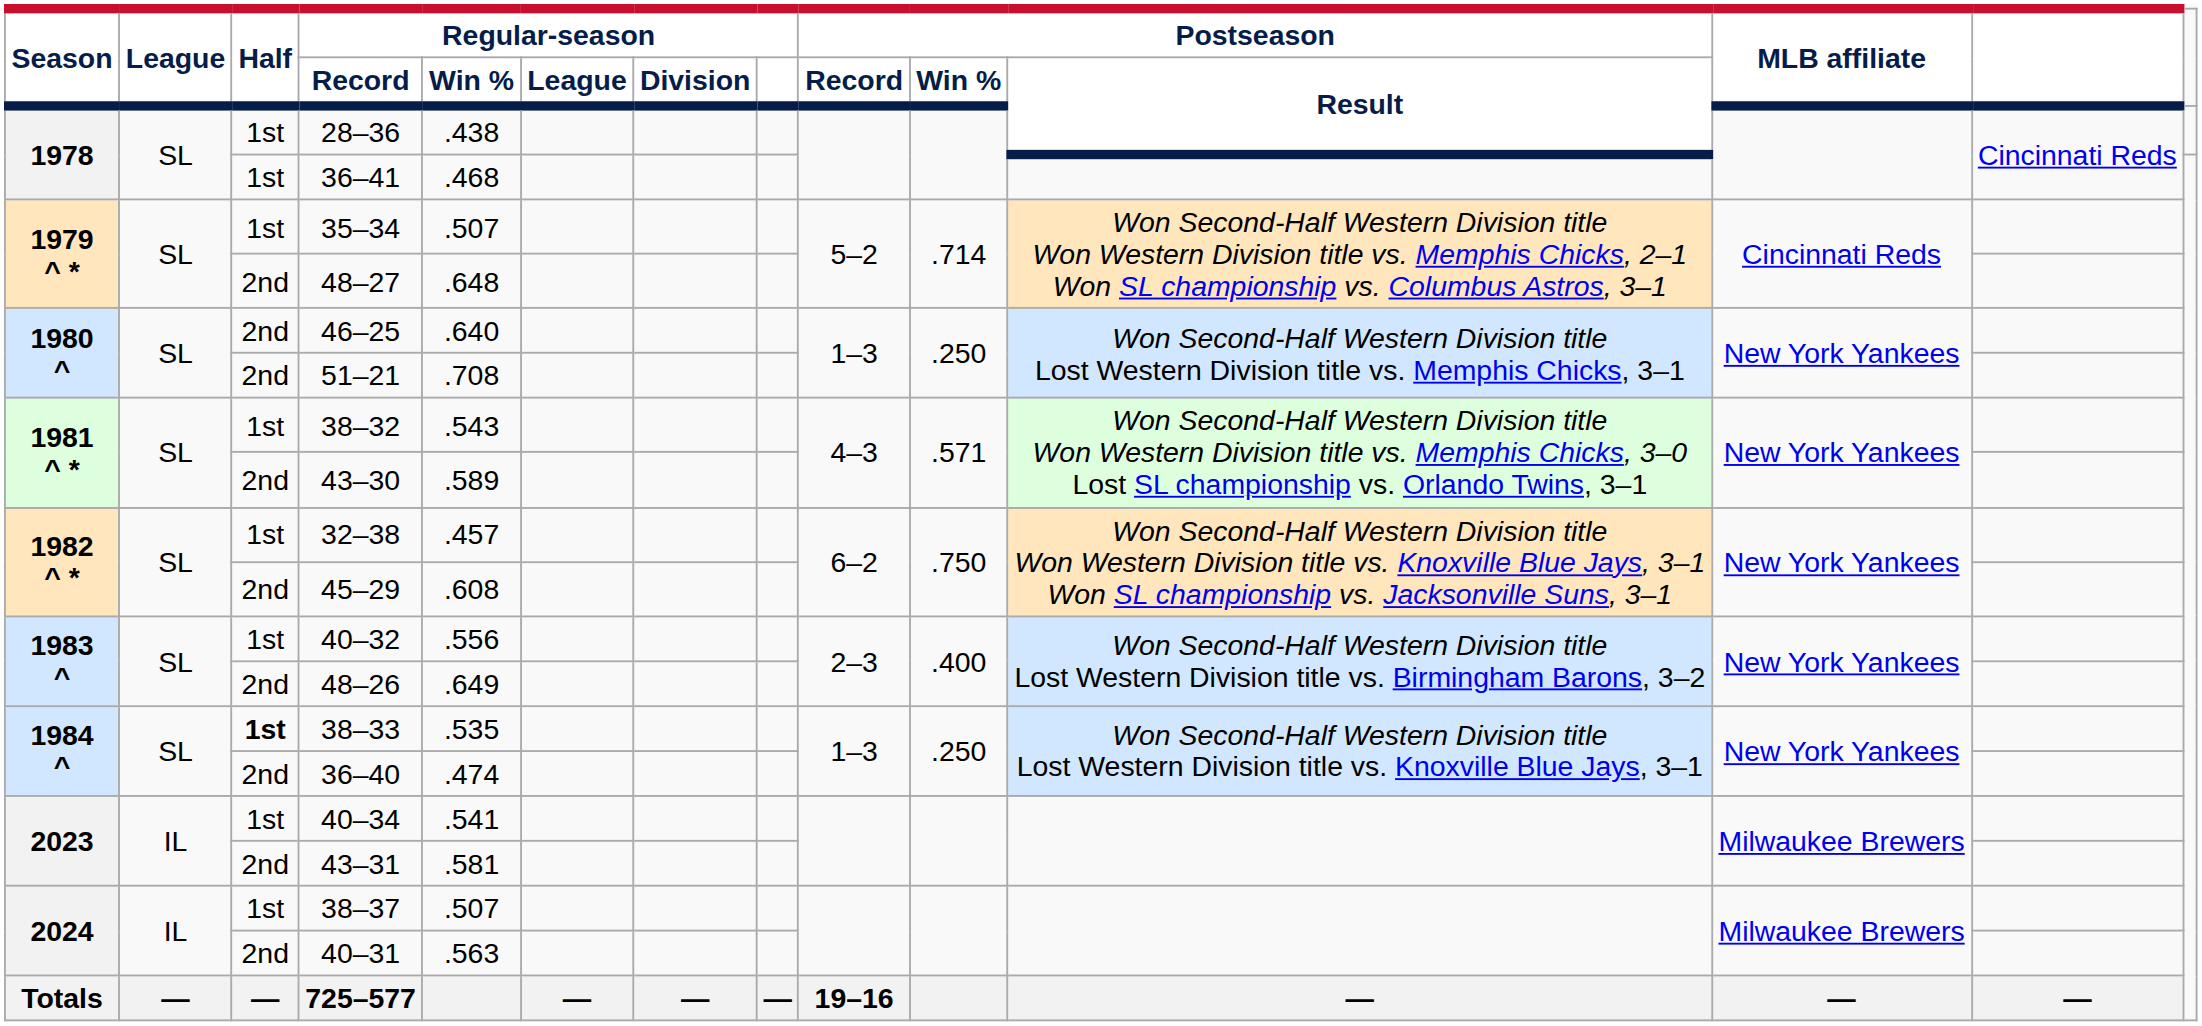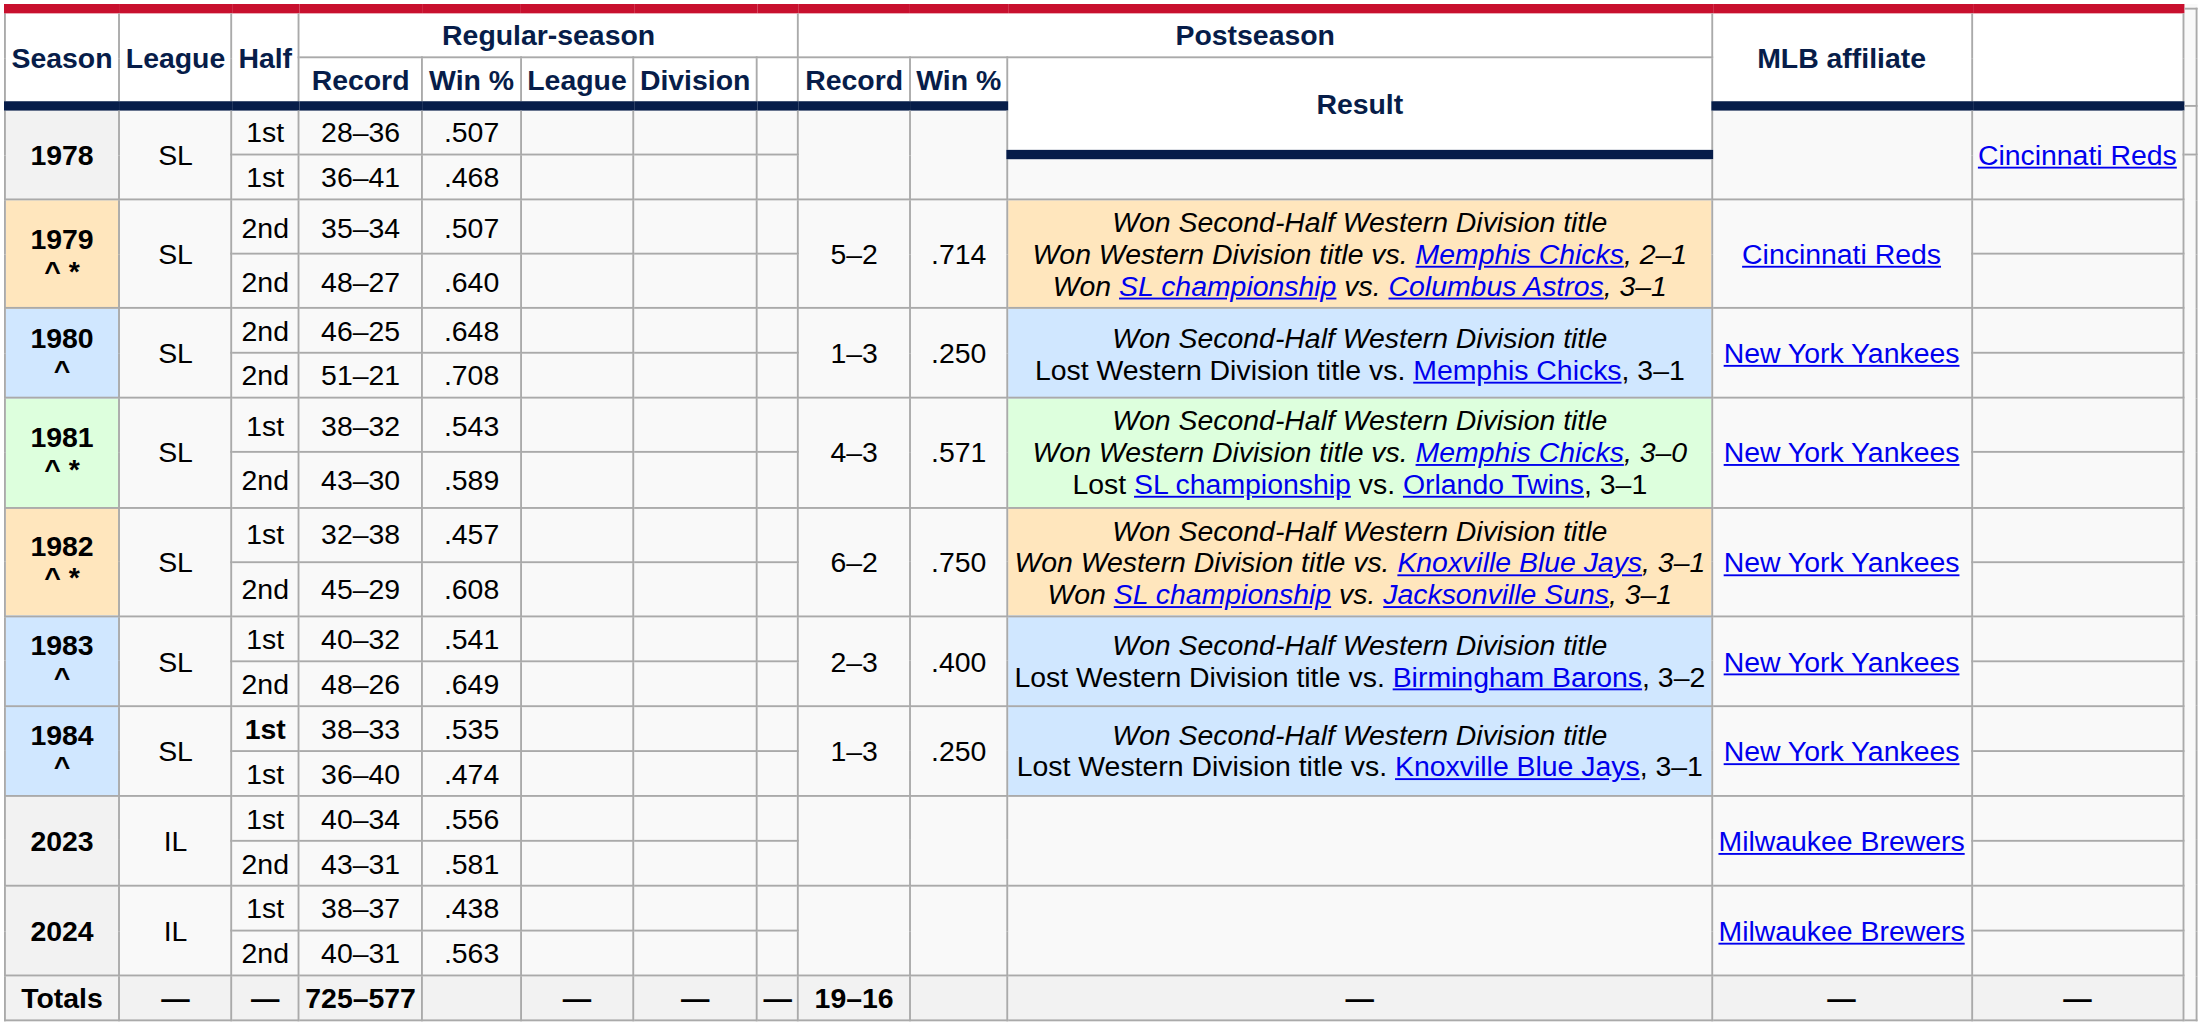 <table class="wikitable sortable plainrowheaders" style="font-size: 95%; text-align:center;">
 <tr>
 <th rowspan="2" scope="col" style="background-color:#ffffff; border-top:#c8102e 5px solid; border-bottom:#071d49 5px solid; color:#071d49">Season</th>
 <th rowspan="2" scope="col" style="background-color:#ffffff; border-top:#c8102e 5px solid; border-bottom:#071d49 5px solid; color:#071d49">League</th>
 <th rowspan="2" scope="col" style="background-color:#ffffff; border-top:#c8102e 5px solid; border-bottom:#071d49 5px solid; color:#071d49">Half</th>
 <th colspan="5" scope="col" style="background-color:#ffffff; border-top:#c8102e 5px solid; color:#071d49">Regular-season</th>
 <th colspan="3" scope="col" style="background-color:#ffffff; border-top:#c8102e 5px solid; color:#071d49">Postseason</th>
 <th rowspan="2" scope="col" style="background-color:#ffffff; border-top:#c8102e 5px solid; border-bottom:#071d49 5px solid; color:#071d49">MLB affiliate</th>
 <th class="unsortable" rowspan="2" scope="col" style="background-color:#ffffff; border-top:#c8102e 5px solid; border-bottom:#071d49 5px solid; color:#071d49"></th>
 </tr>
 <tr>
 <th scope="col" style="background-color:#ffffff; border-bottom:#071d49 5px solid; color:#071d49">Record</th>
 <th scope="col" style="background-color:#ffffff; border-bottom:#071d49 5px solid; color:#071d49">Win %</th>
 <th scope="col" style="background-color:#ffffff; border-bottom:#071d49 5px solid; color:#071d49">League</th>
 <th scope="col" style="background-color:#ffffff; border-bottom:#071d49 5px solid; color:#071d49">Division</th>
 <th scope="col" style="background-color:#ffffff; border-bottom:#071d49 5px solid; color:#071d49"></th>
 <th scope="col" style="background-color:#ffffff; border-bottom:#071d49 5px solid; color:#071d49">Record</th>
 <th scope="col" style="background-color:#ffffff; border-bottom:#071d49 5px solid; color:#071d49">Win %</th>
 <th class="unsortable" rowspan="2" scope="col" style="background-color:#ffffff; border-bottom:#071d49 5px solid; color:#071d49">Result</th>
 </tr>
 <tr>
 <th scope="row" style="text-align:center" rowspan=2>1978</th>
 <td rowspan=2>SL</td>
 <td>1st</td>
 <td>28–36</td>
-<td>.438</td>
+<td>.507</td>
 <td></td>
 <td></td>
 <td></td>
 <td rowspan=2></td>
 <td rowspan=2></td>
 <td rowspan=2></td>
 <td rowspan=2><a href='#'>Cincinnati Reds</a></td>
 <td></td>
 </tr>
 <tr>
 <td>1st</td>
 <td>36–41</td>
 <td>.468</td>
 <td></td>
 <td></td>
 <td></td>
 <td></td>
 </tr>
 <tr>
 <th scope="row" style="text-align:center; background:#FFE6BD" rowspan=2>1979<br>^ * </th>
 <td rowspan=2>SL</td>
-<td>1st</td>
+<td>2nd</td>
 <td>35–34</td>
 <td>.507</td>
 <td></td>
 <td></td>
 <td></td>
 <td rowspan=2>5–2</td>
 <td rowspan=2>.714</td>
 <td rowspan=2; bgcolor="#FFE6BD"><em>Won Second-Half Western Division title</em><br><em>Won Western Division title vs. <a href='#'>Memphis Chicks</a>, 2–1</em><br><em>Won <a href='#'>SL championship</a> vs. <a href='#'>Columbus Astros</a>, 3–1</em></td>
 <td rowspan=2><a href='#'>Cincinnati Reds</a></td>
 <td></td>
 </tr>
 <tr>
 <td>2nd</td>
 <td>48–27</td>
-<td>.648</td>
+<td>.640</td>
 <td></td>
 <td></td>
 <td></td>
 <td></td>
 </tr>
 <tr>
 <th scope="row" style="text-align:center; background:#D0E7FF" rowspan=2>1980<br>^</th>
 <td rowspan=2>SL</td>
 <td>2nd</td>
 <td>46–25</td>
-<td>.640</td>
+<td>.648</td>
 <td></td>
 <td></td>
 <td></td>
 <td rowspan=2>1–3</td>
 <td rowspan=2>.250</td>
 <td rowspan=2; bgcolor="#D0E7FF"><em>Won Second-Half Western Division title</em><br>Lost Western Division title vs. <a href='#'>Memphis Chicks</a>, 3–1</td>
 <td rowspan=2><a href='#'>New York Yankees</a></td>
 <td></td>
 </tr>
 <tr>
 <td>2nd</td>
 <td>51–21</td>
 <td>.708</td>
 <td></td>
 <td></td>
 <td></td>
 <td></td>
 </tr>
 <tr>
 <th scope="row" style="text-align:center; background:#DDFFDD" rowspan=2>1981<br>^ *</th>
 <td rowspan=2>SL</td>
 <td>1st</td>
 <td>38–32</td>
 <td>.543</td>
 <td></td>
 <td></td>
 <td></td>
 <td rowspan=2>4–3</td>
 <td rowspan=2>.571</td>
 <td rowspan=2; bgcolor="#DDFFDD"><em>Won Second-Half Western Division title</em><br><em>Won Western Division title vs. <a href='#'>Memphis Chicks</a>, 3–0</em><br>Lost <a href='#'>SL championship</a> vs. <a href='#'>Orlando Twins</a>, 3–1</td>
 <td rowspan=2><a href='#'>New York Yankees</a></td>
 <td></td>
 </tr>
 <tr>
 <td>2nd</td>
 <td>43–30</td>
 <td>.589</td>
 <td></td>
 <td></td>
 <td></td>
 <td></td>
 </tr>
 <tr>
 <th scope="row" style="text-align:center; background:#FFE6BD" rowspan=2>1982<br>^ * </th>
 <td rowspan=2>SL</td>
 <td>1st</td>
 <td>32–38</td>
 <td>.457</td>
 <td></td>
 <td></td>
 <td></td>
 <td rowspan=2>6–2</td>
 <td rowspan=2>.750</td>
 <td rowspan=2; bgcolor="#FFE6BD"><em>Won Second-Half Western Division title</em><br><em>Won Western Division title vs. <a href='#'>Knoxville Blue Jays</a>, 3–1</em><br><em>Won <a href='#'>SL championship</a> vs. <a href='#'>Jacksonville Suns</a>, 3–1</em></td>
 <td rowspan=2><a href='#'>New York Yankees</a></td>
 <td></td>
 </tr>
 <tr>
 <td>2nd</td>
 <td>45–29</td>
 <td>.608</td>
 <td></td>
 <td></td>
 <td></td>
 <td></td>
 </tr>
 <tr>
 <th scope="row" style="text-align:center; background:#D0E7FF" rowspan=2>1983<br>^</th>
 <td rowspan=2>SL</td>
 <td>1st</td>
 <td>40–32</td>
-<td>.556</td>
+<td>.541</td>
 <td></td>
 <td></td>
 <td></td>
 <td rowspan=2>2–3</td>
 <td rowspan=2>.400</td>
 <td rowspan=2; bgcolor="#D0E7FF"><em>Won Second-Half Western Division title</em><br>Lost Western Division title vs. <a href='#'>Birmingham Barons</a>, 3–2</td>
 <td rowspan=2><a href='#'>New York Yankees</a></td>
 <td></td>
 </tr>
 <tr>
 <td>2nd</td>
 <td>48–26</td>
 <td>.649</td>
 <td></td>
 <td></td>
 <td></td>
 <td></td>
 </tr>
 <tr>
 <th scope="row" style="text-align:center; background:#D0E7FF" rowspan=2>1984<br>^</th>
 <td rowspan=2>SL</td>
 <td><strong>1st</strong></td>
 <td>38–33</td>
 <td>.535</td>
 <td></td>
 <td></td>
 <td></td>
 <td rowspan=2>1–3</td>
 <td rowspan=2>.250</td>
 <td rowspan=2; bgcolor="#D0E7FF"><em>Won Second-Half Western Division title</em><br>Lost Western Division title vs. <a href='#'>Knoxville Blue Jays</a>, 3–1</td>
 <td rowspan=2><a href='#'>New York Yankees</a></td>
 <td></td>
 </tr>
 <tr>
-<td>2nd</td>
+<td>1st</td>
 <td>36–40</td>
 <td>.474</td>
 <td></td>
 <td></td>
 <td></td>
 <td></td>
 </tr>
 <tr>
 <th scope="row" style="text-align:center" rowspan=2>2023</th>
 <td rowspan=2>IL</td>
 <td>1st</td>
 <td>40–34</td>
-<td>.541</td>
+<td>.556</td>
 <td></td>
 <td></td>
 <td></td>
 <td rowspan=2></td>
 <td rowspan=2></td>
 <td rowspan=2></td>
 <td rowspan=2><a href='#'>Milwaukee Brewers</a></td>
 <td></td>
 </tr>
 <tr>
 <td>2nd</td>
 <td>43–31</td>
 <td>.581</td>
 <td></td>
 <td></td>
 <td></td>
 <td></td>
 </tr>
 <tr>
 <th scope="row" style="text-align:center" rowspan=2>2024</th>
 <td rowspan=2>IL</td>
 <td>1st</td>
 <td>38–37</td>
-<td>.507</td>
+<td>.438</td>
 <td></td>
 <td></td>
 <td></td>
 <td rowspan=2></td>
 <td rowspan=2></td>
 <td rowspan=2></td>
 <td rowspan=2><a href='#'>Milwaukee Brewers</a></td>
 <td></td>
 </tr>
 <tr>
 <td>2nd</td>
 <td>40–31</td>
 <td>.563</td>
 <td></td>
 <td></td>
 <td></td>
 <td></td>
 </tr>
 <tr>
 <th scope="row" style="text-align:center"><strong>Totals</strong></th>
 <th>—</th>
 <th>—</th>
 <th>725–577</th>
 <th></th>
 <th>—</th>
 <th>—</th>
 <th>—</th>
 <th>19–16</th>
 <th></th>
 <th>—</th>
 <th>—</th>
 <th>—</th>
 </tr>
 </table>
